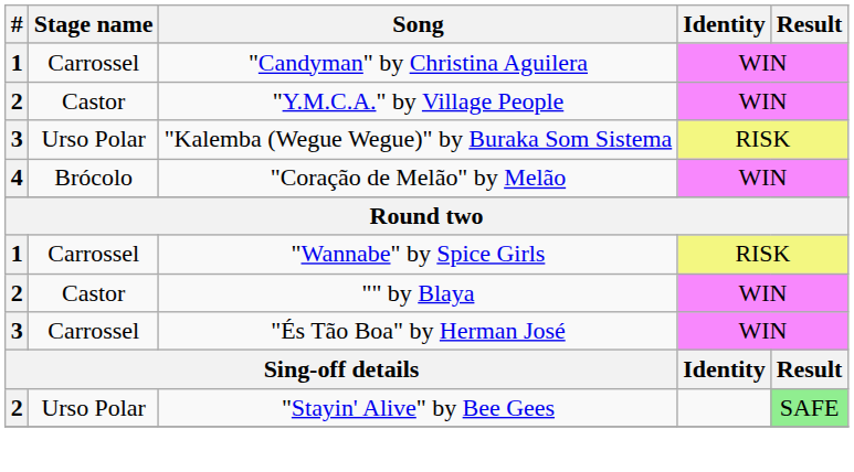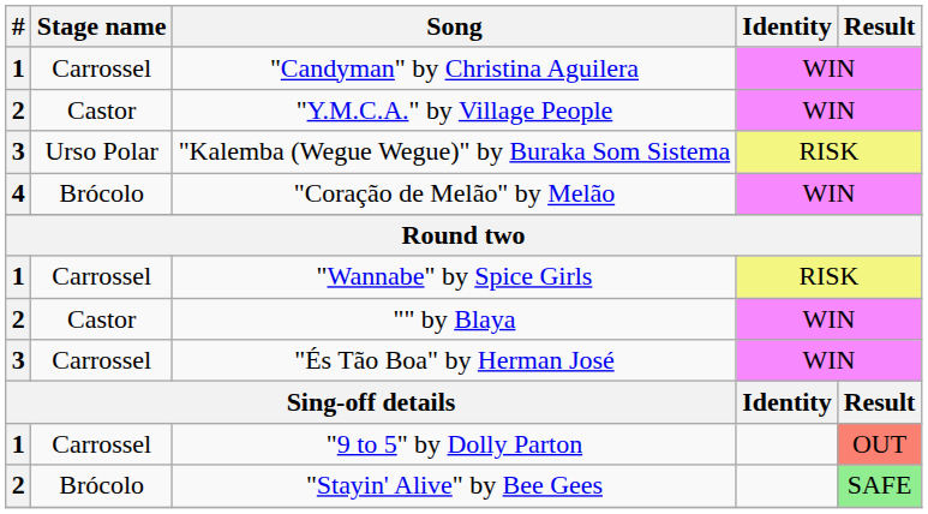 <table class="wikitable plainrowheaders" style="text-align: center;">
 <tr>
 <th>#</th>
 <th>Stage name</th>
 <th>Song</th>
 <th>Identity</th>
 <th>Result</th>
 </tr>
 <tr>
 <th>1</th>
 <td>Carrossel</td>
 <td>"<a href='#'>Candyman</a>" by <a href='#'>Christina Aguilera</a></td>
 <td colspan=2 bgcolor="F888FD">WIN</td>
 </tr>
 <tr>
 <th>2</th>
 <td>Castor</td>
 <td>"<a href='#'>Y.M.C.A.</a>" by <a href='#'>Village People</a></td>
 <td colspan=2 bgcolor="F888FD">WIN</td>
 </tr>
 <tr>
 <th>3</th>
 <td>Urso Polar</td>
 <td>"Kalemba (Wegue Wegue)" by <a href='#'>Buraka Som Sistema</a></td>
 <td colspan=2 bgcolor="#F3F781">RISK</td>
 </tr>
 <tr>
 <th>4</th>
 <td>Brócolo</td>
 <td>"Coração de Melão" by <a href='#'>Melão</a></td>
 <td colspan=2 bgcolor="F888FD">WIN</td>
 </tr>
 <tr>
 </tr>
 <tr>
 <th colspan="5">Round two</th>
 </tr>
 <tr>
 <th>1</th>
 <td>Carrossel</td>
 <td>"<a href='#'>Wannabe</a>" by <a href='#'>Spice Girls</a></td>
 <td colspan=2 bgcolor="#F3F781">RISK</td>
 </tr>
 <tr>
 <th>2</th>
 <td>Castor</td>
 <td>"" by <a href='#'>Blaya</a></td>
 <td colspan=2 bgcolor="F888FD">WIN</td>
 </tr>
 <tr>
 <th>3</th>
 <td>Carrossel</td>
 <td>"És Tão Boa" by <a href='#'>Herman José</a></td>
 <td colspan=2 bgcolor="F888FD">WIN</td>
 </tr>
 <tr>
 <th colspan="3">Sing-off details</th>
 <th>Identity</th>
 <th>Result</th>
 </tr>
 <tr>
+<th>1</th>
+<td>Carrossel</td>
+<td>"<a href='#'>9 to 5</a>" by <a href='#'>Dolly Parton</a></td>
+<td></td>
+<td bgcolor="salmon">OUT</td>
+</tr>
+<tr>
 <th>2</th>
-<td>Urso Polar</td>
+<td>Brócolo</td>
 <td>"<a href='#'>Stayin' Alive</a>" by <a href='#'>Bee Gees</a></td>
 <td></td>
 <td bgcolor=lightgreen>SAFE</td>
 </tr>
 <tr>
 </tr>
 </table>
